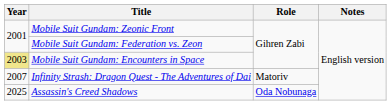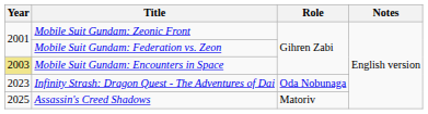 <table class="wikitable sortable">
 <tr>
 <th>Year</th>
 <th>Title</th>
 <th>Role</th>
 <th class="unsortable">Notes</th>
 </tr>
 <tr>
 <td rowspan="2">2001</td>
 <td><em><a href='#'>Mobile Suit Gundam: Zeonic Front</a></em></td>
 <td rowspan="3">Gihren Zabi</td>
 <td rowspan="5">English version</td>
 </tr>
 <tr>
 <td><em><a href='#'>Mobile Suit Gundam: Federation vs. Zeon</a></em></td>
 </tr>
 <tr>
 <td style="background: khaki;">2003</td>
 <td><em><a href='#'>Mobile Suit Gundam: Encounters in Space</a></em></td>
 </tr>
 <tr>
-<td>2007</td>
+<td>2023</td>
 <td><em><a href='#'>Infinity Strash: Dragon Quest - The Adventures of Dai</a></em></td>
-<td>Matoriv</td>
+<td><a href='#'>Oda Nobunaga</a></td>
 </tr>
 <tr>
 <td>2025</td>
 <td><em><a href='#'>Assassin's Creed Shadows</a></em></td>
-<td><a href='#'>Oda Nobunaga</a></td>
+<td>Matoriv</td>
 </tr>
 </table>
